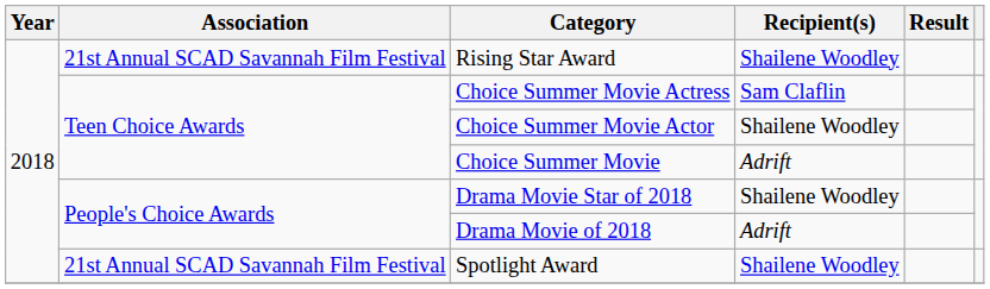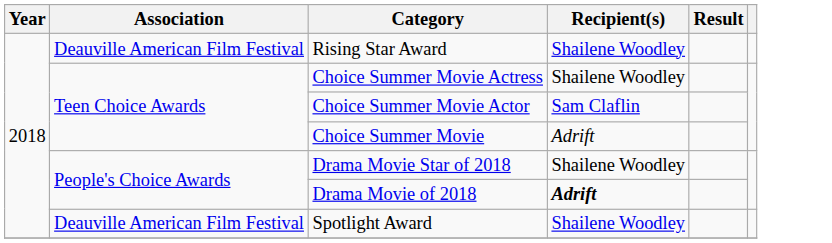 <table class="wikitable sortable">
 <tr>
 <th>Year</th>
 <th>Association</th>
 <th>Category</th>
 <th>Recipient(s)</th>
 <th>Result</th>
 <th class="unsortable"></th>
 </tr>
 <tr>
 <td rowspan="7">2018</td>
-<td><a href='#'>21st Annual SCAD Savannah Film Festival</a></td>
+<td><a href='#'>Deauville American Film Festival</a></td>
 <td>Rising Star Award</td>
 <td><a href='#'>Shailene Woodley</a></td>
 <td></td>
 <td></td>
 </tr>
 <tr>
 <td rowspan="3"><a href='#'>Teen Choice Awards</a></td>
 <td><a href='#'>Choice Summer Movie Actress</a></td>
-<td><a href='#'>Sam Claflin</a></td>
+<td>Shailene Woodley</td>
 <td></td>
 <td rowspan="3"></td>
 </tr>
 <tr>
 <td><a href='#'>Choice Summer Movie Actor</a></td>
-<td>Shailene Woodley</td>
+<td><a href='#'>Sam Claflin</a></td>
 <td></td>
 </tr>
 <tr>
 <td><a href='#'>Choice Summer Movie</a></td>
 <td><em>Adrift</em></td>
 <td></td>
 </tr>
 <tr>
 <td rowspan="2"><a href='#'>People's Choice Awards</a></td>
 <td><a href='#'>Drama Movie Star of 2018</a></td>
 <td>Shailene Woodley</td>
 <td></td>
 <td rowspan="2"></td>
 </tr>
 <tr>
 <td><a href='#'>Drama Movie of 2018</a></td>
-<td><em>Adrift</em></td>
+<td><strong><em>Adrift</em></strong></td>
 <td></td>
 </tr>
 <tr>
-<td><a href='#'>21st Annual SCAD Savannah Film Festival</a></td>
+<td><a href='#'>Deauville American Film Festival</a></td>
 <td>Spotlight Award</td>
 <td><a href='#'>Shailene Woodley</a></td>
 <td></td>
 <td></td>
 </tr>
 <tr>
 </tr>
 </table>
